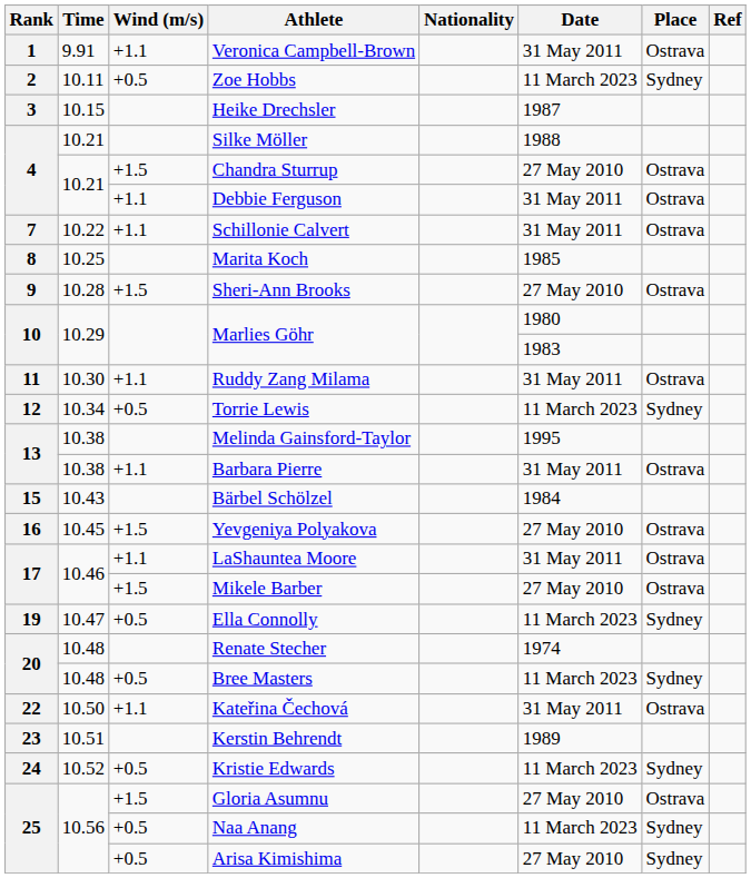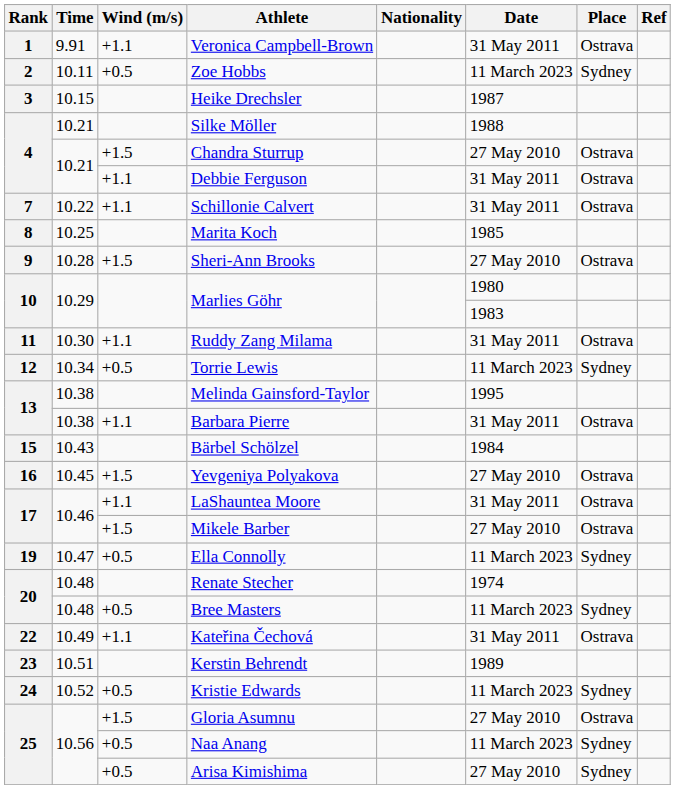 <table class="wikitable">
 <tr>
 <th>Rank</th>
 <th>Time</th>
 <th>Wind (m/s)</th>
 <th>Athlete</th>
 <th>Nationality</th>
 <th>Date</th>
 <th>Place</th>
 <th>Ref</th>
 </tr>
 <tr>
 <th>1</th>
 <td>9.91</td>
 <td>+1.1</td>
 <td><a href='#'>Veronica Campbell-Brown</a></td>
 <td></td>
 <td>31 May 2011</td>
 <td>Ostrava</td>
 <td></td>
 </tr>
 <tr>
 <th>2</th>
 <td>10.11</td>
 <td>+0.5</td>
 <td><a href='#'>Zoe Hobbs</a></td>
 <td></td>
 <td>11 March 2023</td>
 <td>Sydney</td>
 <td></td>
 </tr>
 <tr>
 <th>3</th>
 <td>10.15 </td>
 <td></td>
 <td><a href='#'>Heike Drechsler</a></td>
 <td></td>
 <td>1987</td>
 <td></td>
 <td></td>
 </tr>
 <tr>
 <th rowspan=3>4</th>
 <td>10.21 </td>
 <td></td>
 <td><a href='#'>Silke Möller</a></td>
 <td></td>
 <td>1988</td>
 <td></td>
 <td></td>
 </tr>
 <tr>
 <td rowspan=2>10.21</td>
 <td>+1.5</td>
 <td><a href='#'>Chandra Sturrup</a></td>
 <td></td>
 <td>27 May 2010</td>
 <td>Ostrava</td>
 <td></td>
 </tr>
 <tr>
 <td>+1.1</td>
 <td><a href='#'>Debbie Ferguson</a></td>
 <td></td>
 <td>31 May 2011</td>
 <td>Ostrava</td>
 <td></td>
 </tr>
 <tr>
 <th>7</th>
 <td>10.22</td>
 <td>+1.1</td>
 <td><a href='#'>Schillonie Calvert</a></td>
 <td></td>
 <td>31 May 2011</td>
 <td>Ostrava</td>
 <td></td>
 </tr>
 <tr>
 <th>8</th>
 <td>10.25 </td>
 <td></td>
 <td><a href='#'>Marita Koch</a></td>
 <td></td>
 <td>1985</td>
 <td></td>
 <td></td>
 </tr>
 <tr>
 <th>9</th>
 <td>10.28</td>
 <td>+1.5</td>
 <td><a href='#'>Sheri-Ann Brooks</a></td>
 <td></td>
 <td>27 May 2010</td>
 <td>Ostrava</td>
 <td></td>
 </tr>
 <tr>
 <th rowspan=2>10</th>
 <td rowspan=2>10.29 </td>
 <td rowspan=2></td>
 <td rowspan=2><a href='#'>Marlies Göhr</a></td>
 <td rowspan=2></td>
 <td>1980</td>
 <td></td>
 <td></td>
 </tr>
 <tr>
 <td>1983</td>
 <td></td>
 <td></td>
 </tr>
 <tr>
 <th>11</th>
 <td>10.30</td>
 <td>+1.1</td>
 <td><a href='#'>Ruddy Zang Milama</a></td>
 <td></td>
 <td>31 May 2011</td>
 <td>Ostrava</td>
 <td></td>
 </tr>
 <tr>
 <th>12</th>
 <td>10.34</td>
 <td>+0.5</td>
 <td><a href='#'>Torrie Lewis</a></td>
 <td></td>
 <td>11 March 2023</td>
 <td>Sydney</td>
 <td></td>
 </tr>
 <tr>
 <th rowspan=2>13</th>
 <td>10.38</td>
 <td></td>
 <td><a href='#'>Melinda Gainsford-Taylor</a></td>
 <td></td>
 <td>1995</td>
 <td></td>
 <td></td>
 </tr>
 <tr>
 <td>10.38</td>
 <td>+1.1</td>
 <td><a href='#'>Barbara Pierre</a></td>
 <td></td>
 <td>31 May 2011</td>
 <td>Ostrava</td>
 <td></td>
 </tr>
 <tr>
 <th>15</th>
 <td>10.43 </td>
 <td></td>
 <td><a href='#'>Bärbel Schölzel</a></td>
 <td></td>
 <td>1984</td>
 <td></td>
 <td></td>
 </tr>
 <tr>
 <th>16</th>
 <td>10.45</td>
 <td>+1.5</td>
 <td><a href='#'>Yevgeniya Polyakova</a></td>
 <td></td>
 <td>27 May 2010</td>
 <td>Ostrava</td>
 <td></td>
 </tr>
 <tr>
 <th rowspan=2>17</th>
 <td rowspan=2>10.46</td>
 <td>+1.1</td>
 <td><a href='#'>LaShauntea Moore</a></td>
 <td></td>
 <td>31 May 2011</td>
 <td>Ostrava</td>
 <td></td>
 </tr>
 <tr>
 <td>+1.5</td>
 <td><a href='#'>Mikele Barber</a></td>
 <td></td>
 <td>27 May 2010</td>
 <td>Ostrava</td>
 <td></td>
 </tr>
 <tr>
 <th>19</th>
 <td>10.47</td>
 <td>+0.5</td>
 <td><a href='#'>Ella Connolly</a></td>
 <td></td>
 <td>11 March 2023</td>
 <td>Sydney</td>
 <td></td>
 </tr>
 <tr>
 <th rowspan=2>20</th>
 <td>10.48 </td>
 <td></td>
 <td><a href='#'>Renate Stecher</a></td>
 <td></td>
 <td>1974</td>
 <td></td>
 <td></td>
 </tr>
 <tr>
 <td>10.48</td>
 <td>+0.5</td>
 <td><a href='#'>Bree Masters</a></td>
 <td></td>
 <td>11 March 2023</td>
 <td>Sydney</td>
 <td></td>
 </tr>
 <tr>
 <th>22</th>
-<td>10.50</td>
+<td>10.49</td>
 <td>+1.1</td>
 <td><a href='#'>Kateřina Čechová</a></td>
 <td></td>
 <td>31 May 2011</td>
 <td>Ostrava</td>
 <td></td>
 </tr>
 <tr>
 <th>23</th>
 <td>10.51 </td>
 <td></td>
 <td><a href='#'>Kerstin Behrendt</a></td>
 <td></td>
 <td>1989</td>
 <td></td>
 <td></td>
 </tr>
 <tr>
 <th>24</th>
 <td>10.52</td>
 <td>+0.5</td>
 <td><a href='#'>Kristie Edwards</a></td>
 <td></td>
 <td>11 March 2023</td>
 <td>Sydney</td>
 <td></td>
 </tr>
 <tr>
 <th rowspan=3>25</th>
 <td rowspan=3>10.56</td>
 <td>+1.5</td>
 <td><a href='#'>Gloria Asumnu</a></td>
 <td></td>
 <td>27 May 2010</td>
 <td>Ostrava</td>
 <td></td>
 </tr>
 <tr>
 <td>+0.5</td>
 <td><a href='#'>Naa Anang</a></td>
 <td></td>
 <td>11 March 2023</td>
 <td>Sydney</td>
 <td></td>
 </tr>
 <tr>
 <td>+0.5</td>
 <td><a href='#'>Arisa Kimishima</a></td>
 <td></td>
 <td>27 May 2010</td>
 <td>Sydney</td>
 <td></td>
 </tr>
 </table>
